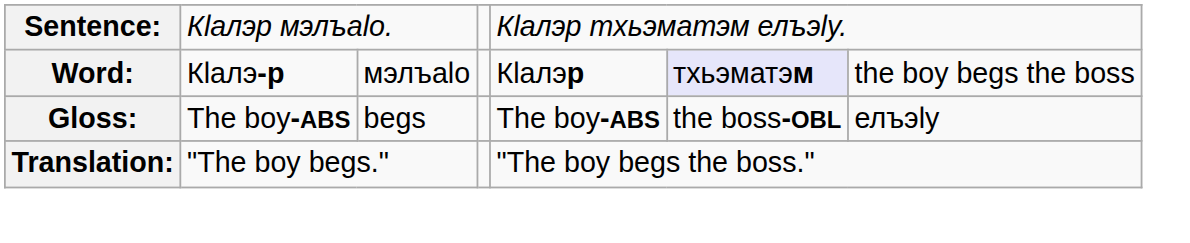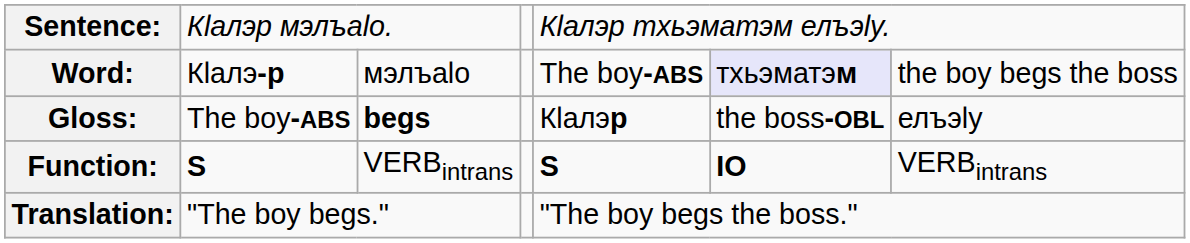 <table class="wikitable">
 <tr>
 <th>Sentence:</th>
 <td colspan="2"><em>Кӏалэр мэлъаӏо.</em></td>
 <td></td>
 <td colspan="3"><em>Кӏалэр тхьэматэм елъэӏу.</em></td>
 </tr>
 <tr>
 <th>Word:</th>
 <td>Кӏалэ<span><strong>-р</strong></span></td>
 <td>мэлъаӏо</td>
 <td></td>
-<td>Кӏалэ<span><strong>р</strong></span></td>
+<td>The boy<span><strong>-<small>ABS</small></strong></span></td>
 <td style="background: lavender;">тхьэматэ<span><strong>м</strong></span></td>
 <td>the boy begs the boss</td>
 </tr>
 <tr>
 <th>Gloss:</th>
 <td>The boy<span><strong>-<small>ABS</small></strong></span></td>
-<td>begs</td>
+<td><strong>begs</strong></td>
 <td></td>
-<td>The boy<span><strong>-<small>ABS</small></strong></span></td>
+<td>Кӏалэ<span><strong>р</strong></span></td>
 <td>the boss<span><strong>-<small>OBL</small></strong></span></td>
 <td>елъэӏу</td>
+</tr>
+<tr>
+<th>Function:</th>
+<td><span><strong>S</strong></span></td>
+<td>VERB<sub>intrans</sub></td>
+<td></td>
+<td><span><strong>S</strong></span></td>
+<td><span><strong>IO</strong></span></td>
+<td>VERB<sub>intrans</sub></td>
 </tr>
 <tr>
 <th>Translation:</th>
 <td colspan="2">"The boy begs."</td>
 <td></td>
 <td colspan="3">"The boy begs the boss."</td>
 </tr>
 </table>
